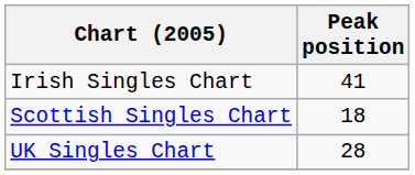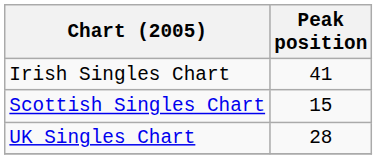 <table class="wikitable">
 <tr>
 <th align="left">Chart (2005)</th>
 <th align="left">Peak<br>position</th>
 </tr>
 <tr>
 <td align="left">Irish Singles Chart</td>
 <td align="center">41</td>
 </tr>
 <tr>
 <td align="left"><a href='#'>Scottish Singles Chart</a></td>
-<td align="center">18</td>
+<td align="center">15</td>
 </tr>
 <tr>
 <td align="left"><a href='#'>UK Singles Chart</a></td>
 <td align="center">28</td>
 </tr>
 <tr>
 </tr>
 </table>
